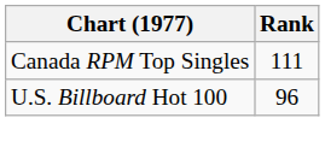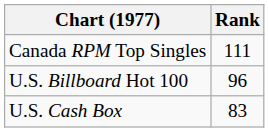 <table class="wikitable sortable">
 <tr>
 <th align="left">Chart (1977)</th>
 <th style="text-align:center;">Rank</th>
 </tr>
 <tr>
 <td>Canada <em>RPM</em> Top Singles</td>
 <td style="text-align:center;">111</td>
 </tr>
 <tr>
 <td>U.S. <em>Billboard</em> Hot 100</td>
 <td style="text-align:center;">96</td>
 </tr>
+<tr>
+<td>U.S. <em>Cash Box</em></td>
+<td style="text-align:center;">83</td>
+</tr>
 </table>
